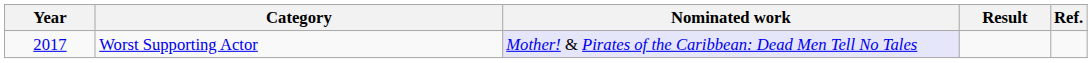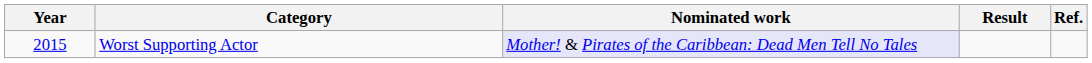 <table class=wikitable>
 <tr>
 <th scope="col" style="width:5em;">Year</th>
 <th scope="col" style="width:24em;">Category</th>
 <th scope="col" style="width:27em;">Nominated work</th>
 <th scope="col" style="width:5em;">Result</th>
 <th>Ref.</th>
 </tr>
 <tr>
-<td style="text-align:center;",><a href='#'>2017</a></td>
+<td style="text-align:center;",><a href='#'>2015</a></td>
 <td><a href='#'>Worst Supporting Actor</a></td>
 <td style="background: lavender;"><em><a href='#'>Mother!</a></em> & <em><a href='#'>Pirates of the Caribbean: Dead Men Tell No Tales</a></em></td>
 <td></td>
 <td></td>
 </tr>
 </table>
